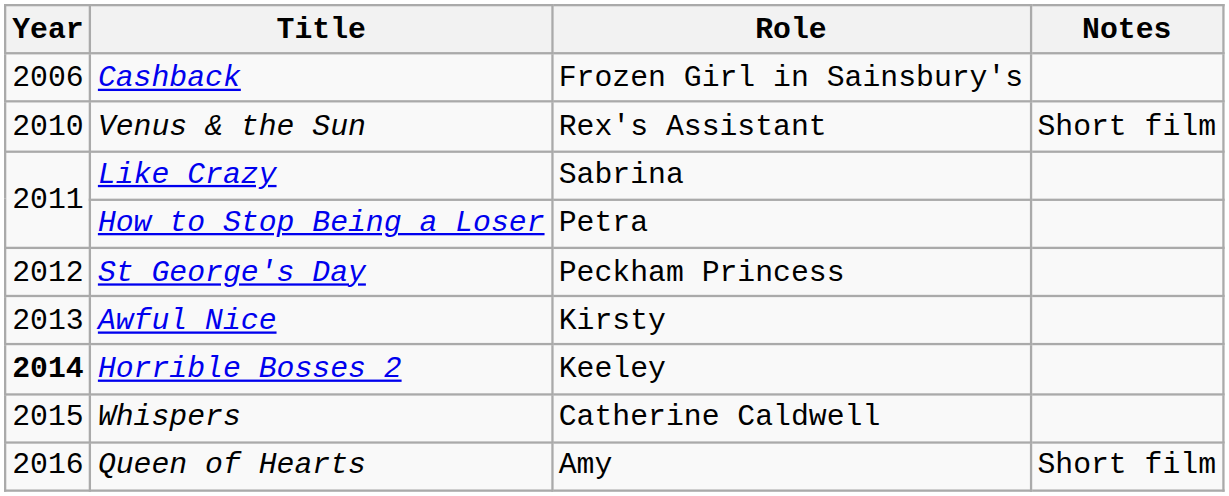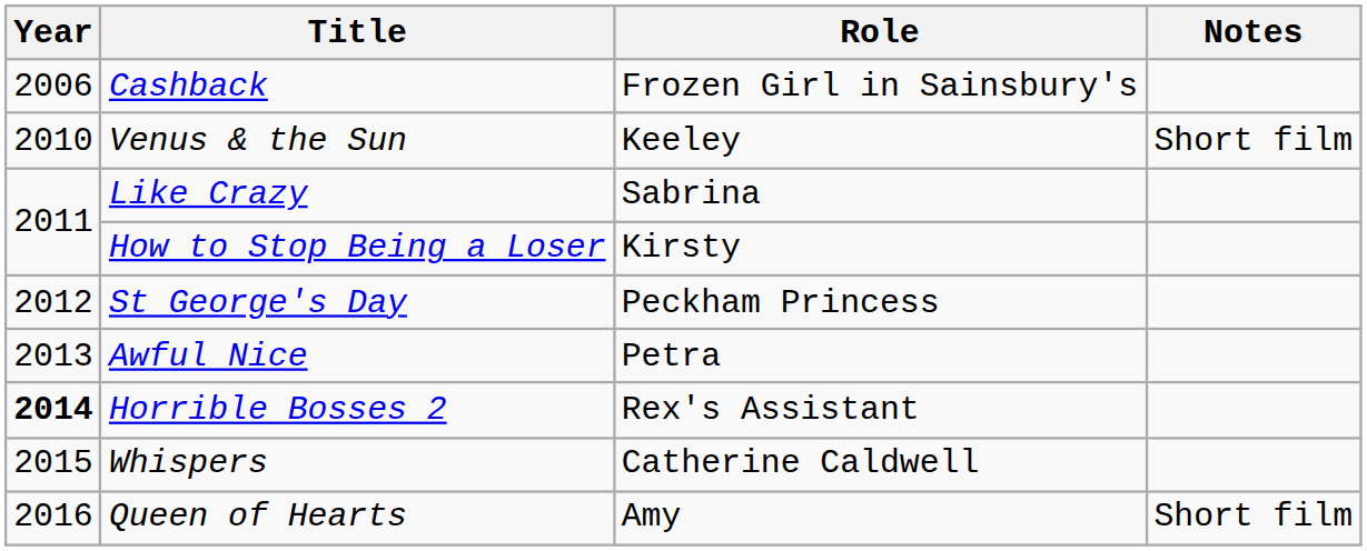 <table class="wikitable sortable">
 <tr>
 <th>Year</th>
 <th>Title</th>
 <th>Role</th>
 <th class="unsortable">Notes</th>
 </tr>
 <tr>
 <td>2006</td>
 <td><em><a href='#'>Cashback</a></em></td>
 <td>Frozen Girl in Sainsbury's</td>
 <td></td>
 </tr>
 <tr>
 <td>2010</td>
 <td><em>Venus & the Sun</em></td>
-<td>Rex's Assistant</td>
+<td>Keeley</td>
 <td>Short film</td>
 </tr>
 <tr>
 <td rowspan="2">2011</td>
 <td><em><a href='#'>Like Crazy</a></em></td>
 <td>Sabrina</td>
 <td></td>
 </tr>
 <tr>
 <td><em><a href='#'>How to Stop Being a Loser</a></em></td>
-<td>Petra</td>
+<td>Kirsty</td>
 <td></td>
 </tr>
 <tr>
 <td>2012</td>
 <td><em><a href='#'>St George's Day</a></em></td>
 <td>Peckham Princess</td>
 <td></td>
 </tr>
 <tr>
 <td>2013</td>
 <td><em><a href='#'>Awful Nice</a></em></td>
-<td>Kirsty</td>
+<td>Petra</td>
 <td></td>
 </tr>
 <tr>
 <td><strong>2014</strong></td>
 <td><em><a href='#'>Horrible Bosses 2</a></em></td>
-<td>Keeley</td>
+<td>Rex's Assistant</td>
 <td></td>
 </tr>
 <tr>
 <td>2015</td>
 <td><em>Whispers</em></td>
 <td>Catherine Caldwell</td>
 <td></td>
 </tr>
 <tr>
 <td>2016</td>
 <td><em>Queen of Hearts</em></td>
 <td>Amy</td>
 <td>Short film</td>
 </tr>
 </table>
